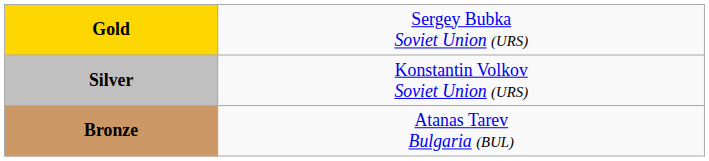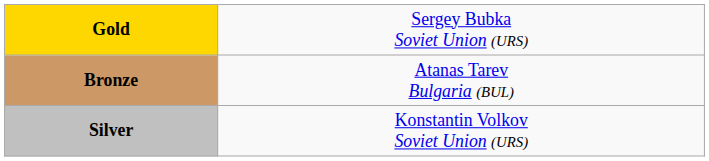 <table class="wikitable" style=" text-align:center; font-size:110%;" width="35%">
 <tr>
 <td bgcolor="gold"><strong>Gold</strong></td>
 <td> <a href='#'>Sergey Bubka</a><br><em><a href='#'>Soviet Union</a> <small>(URS)</small></em></td>
 </tr>
 <tr>
+<td bgcolor="CC9966"><strong>Bronze</strong></td>
+<td> <a href='#'>Atanas Tarev</a><br><em><a href='#'>Bulgaria</a> <small>(BUL)</small></em></td>
+</tr>
+<tr>
 <td bgcolor="silver"><strong>Silver</strong></td>
 <td> <a href='#'>Konstantin Volkov</a><br><em><a href='#'>Soviet Union</a> <small>(URS)</small></em></td>
 </tr>
-<tr>
-<td bgcolor="CC9966"><strong>Bronze</strong></td>
-<td> <a href='#'>Atanas Tarev</a><br><em><a href='#'>Bulgaria</a> <small>(BUL)</small></em></td>
-</tr>
 </table>
